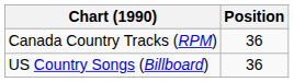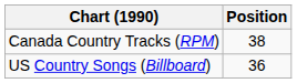 <table class="wikitable sortable">
 <tr>
 <th scope="col">Chart (1990)</th>
 <th scope="col">Position</th>
 </tr>
 <tr>
 <td>Canada Country Tracks (<em><a href='#'>RPM</a></em>)</td>
-<td align="center">36</td>
+<td align="center">38</td>
 </tr>
 <tr>
 <td>US <a href='#'>Country Songs</a> (<em><a href='#'>Billboard</a></em>)</td>
 <td align="center">36</td>
 </tr>
 </table>
